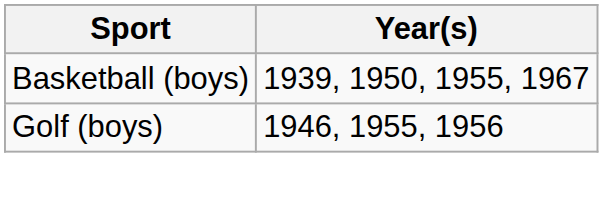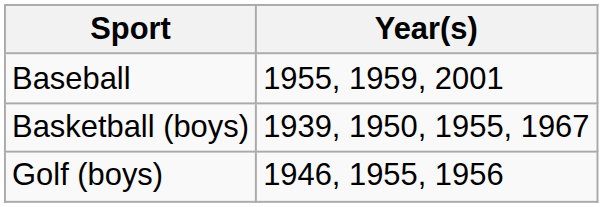 <table class="wikitable">
 <tr>
 <th>Sport</th>
 <th>Year(s)</th>
+</tr>
+<tr>
+<td>Baseball</td>
+<td>1955, 1959, 2001</td>
 </tr>
 <tr>
 <td>Basketball (boys)</td>
 <td>1939, 1950, 1955, 1967</td>
 </tr>
 <tr>
 <td>Golf (boys)</td>
 <td>1946, 1955,  1956</td>
 </tr>
 </table>
